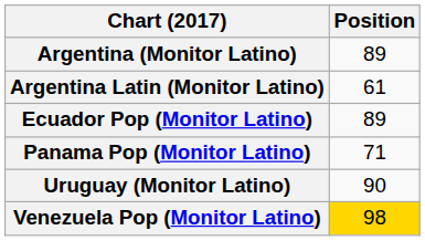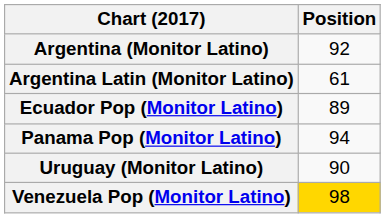 <table class="wikitable plainrowheaders sortable" style="text-align:center">
 <tr>
 <th scope="col">Chart (2017)</th>
 <th scope="col">Position</th>
 </tr>
 <tr>
 <th scope="row">Argentina (Monitor Latino)</th>
-<td>89</td>
+<td>92</td>
 </tr>
 <tr>
 <th scope="row">Argentina Latin (Monitor Latino)</th>
 <td>61</td>
 </tr>
 <tr>
 <th scope="row">Ecuador Pop (<a href='#'>Monitor Latino</a>)</th>
 <td>89</td>
 </tr>
 <tr>
 <th scope="row">Panama Pop (<a href='#'>Monitor Latino</a>)</th>
-<td>71</td>
+<td>94</td>
 </tr>
 <tr>
 <th scope="row">Uruguay (Monitor Latino)</th>
 <td>90</td>
 </tr>
 <tr>
 <th scope="row">Venezuela Pop (<a href='#'>Monitor Latino</a>)</th>
 <td style="background: gold;">98</td>
 </tr>
 </table>
